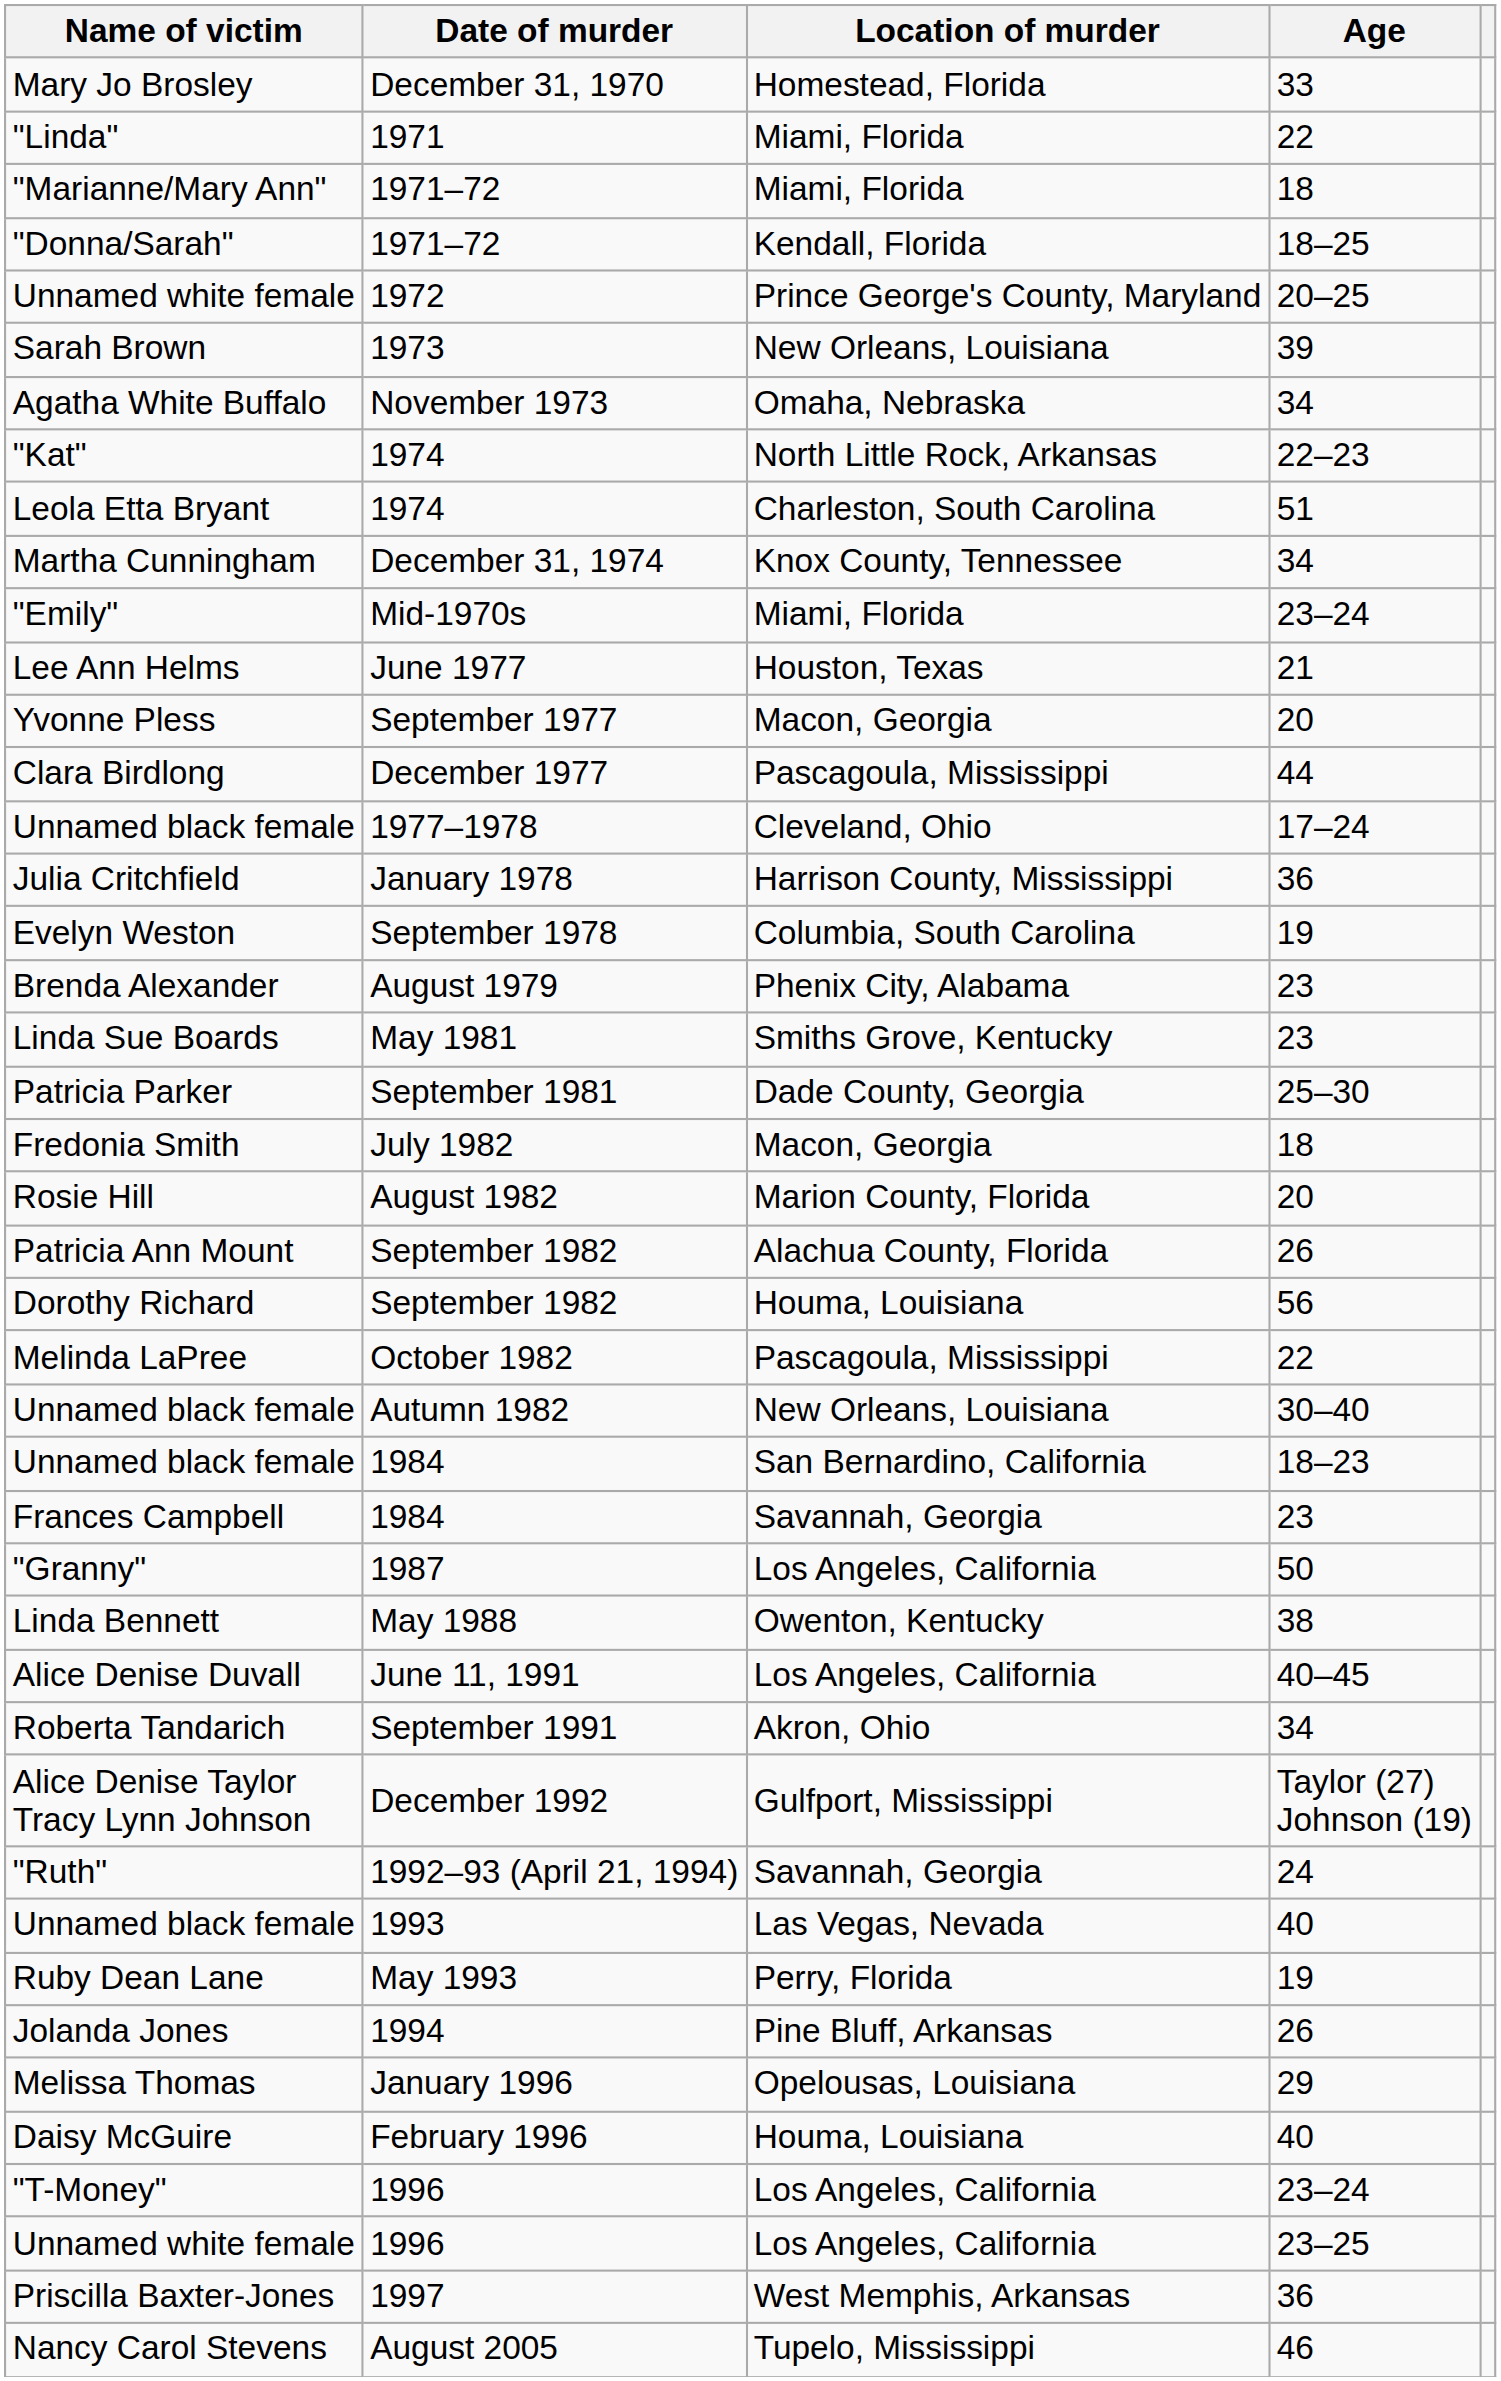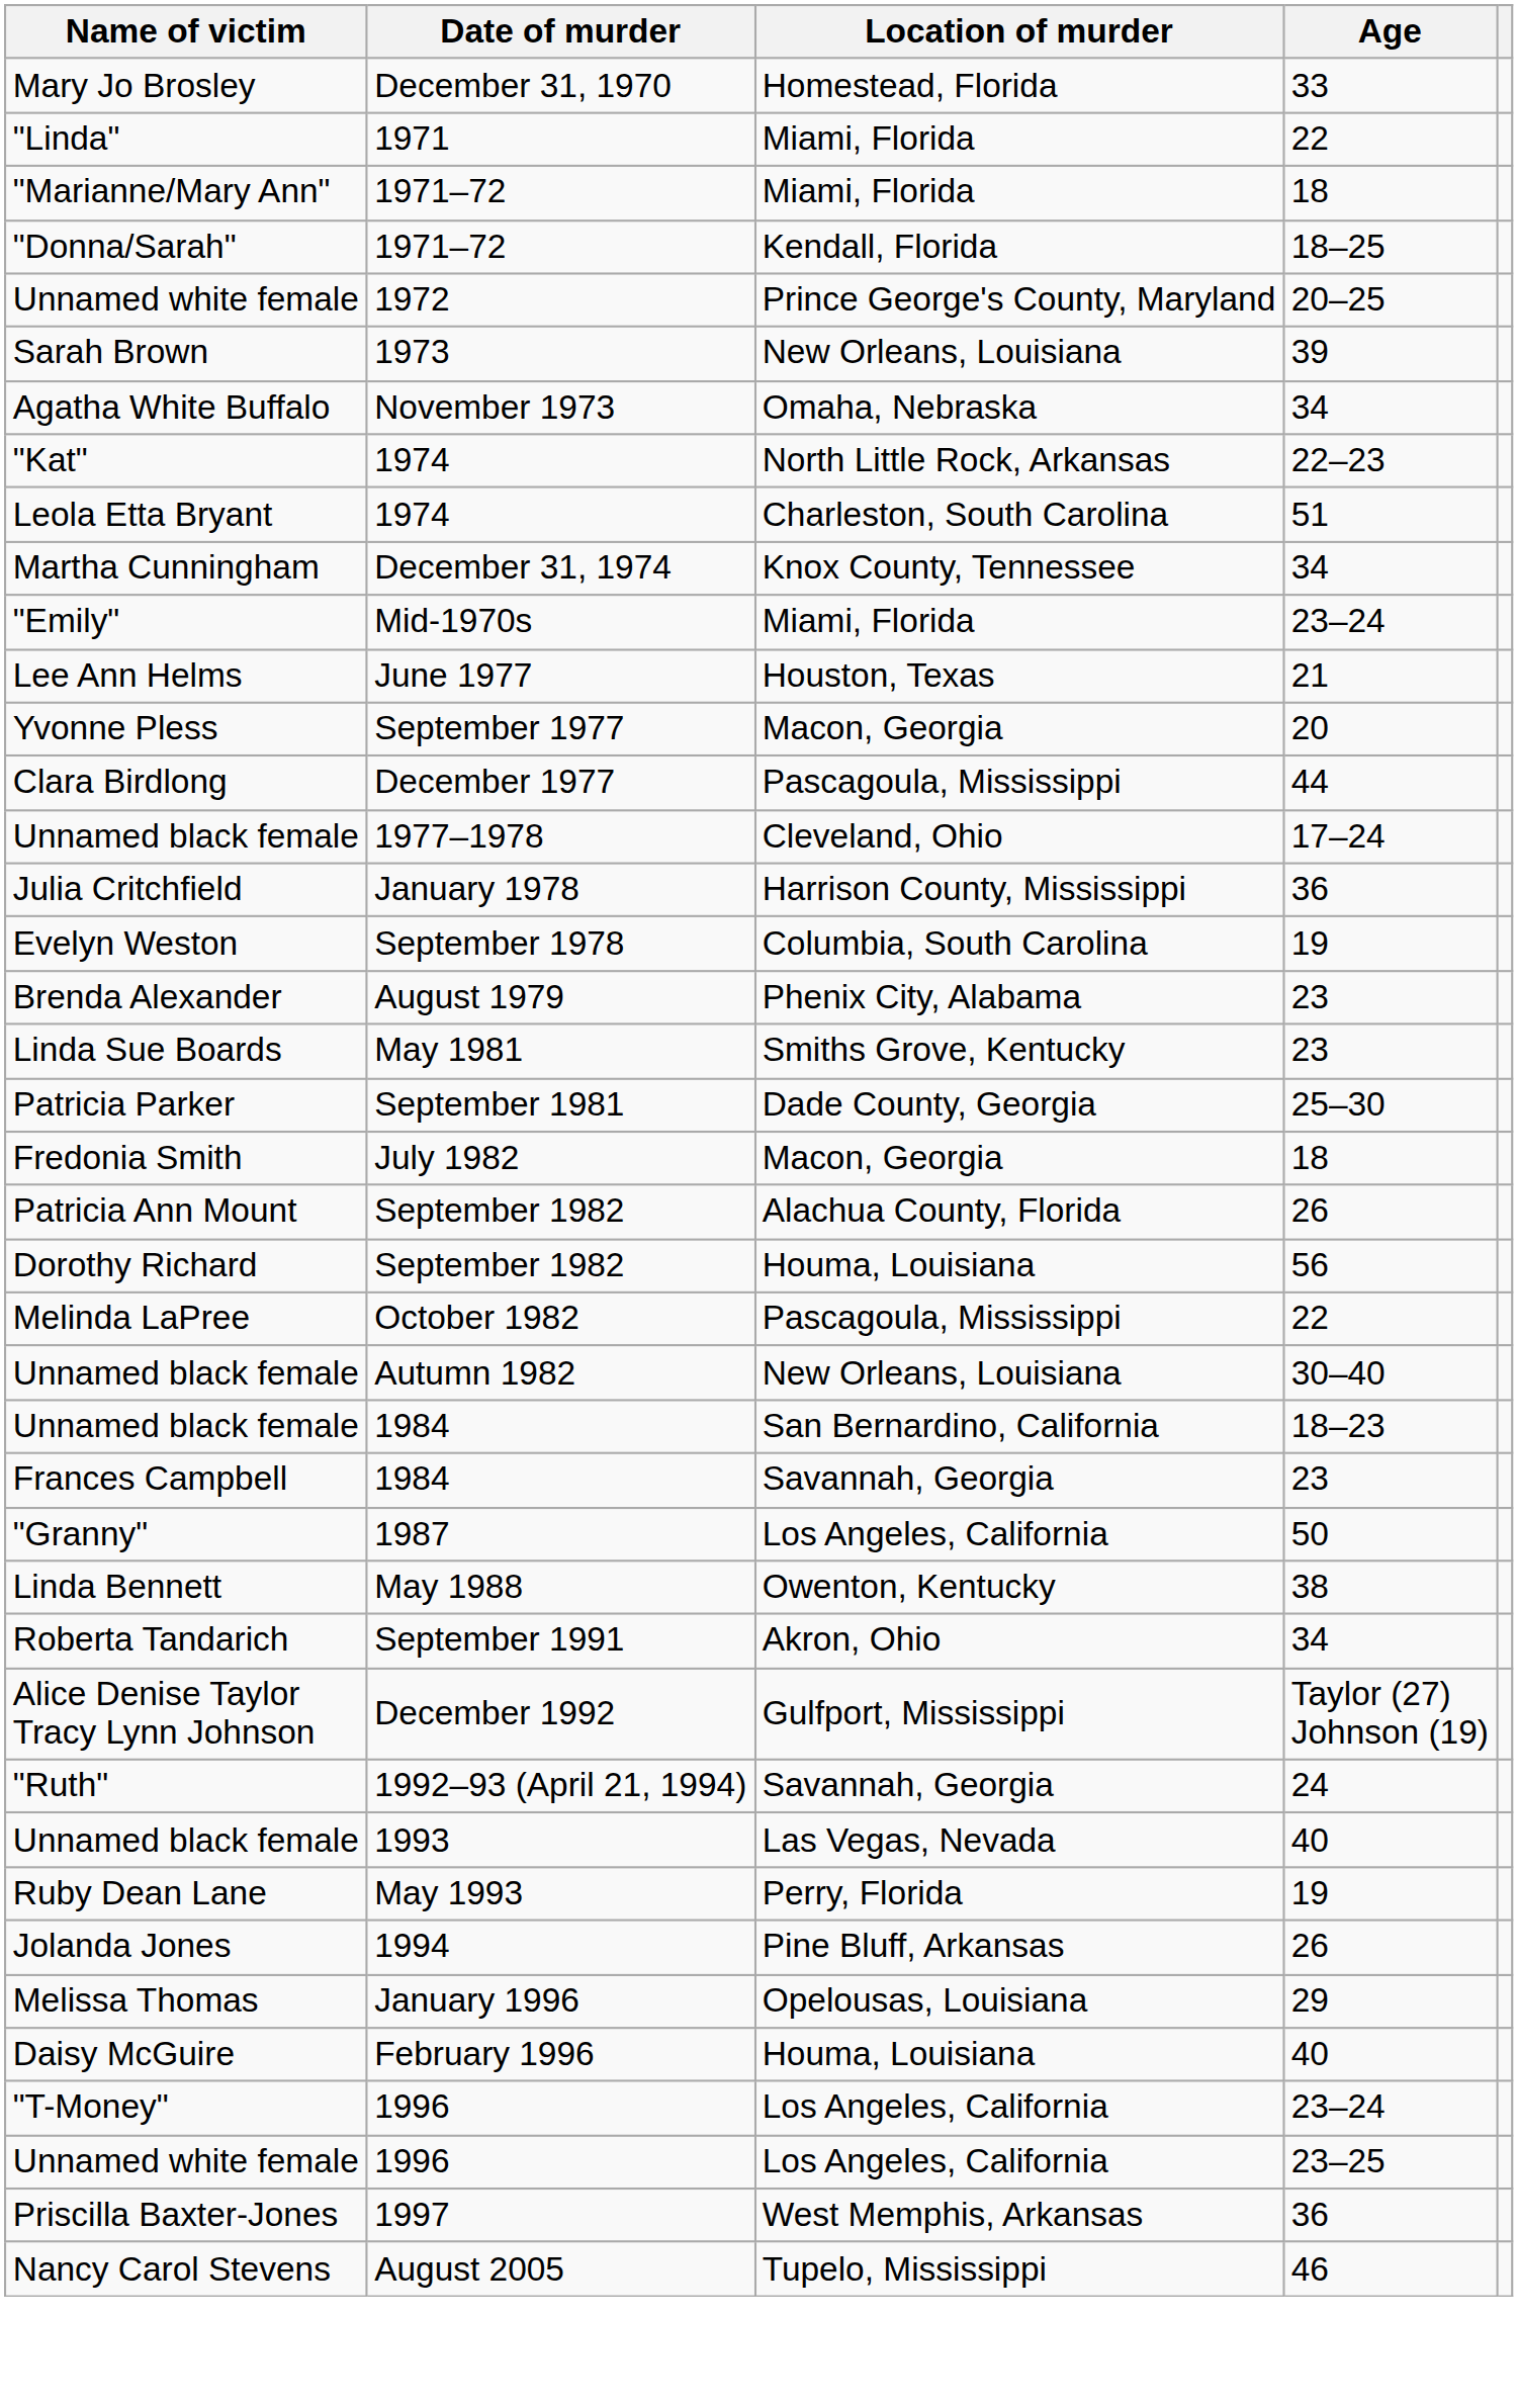 <table class="wikitable sortable">
 <tr>
 <th>Name of victim</th>
 <th>Date of murder</th>
 <th>Location of murder</th>
 <th>Age</th>
 <th class="unsortable"></th>
 </tr>
 <tr>
 <td>Mary Jo Brosley</td>
 <td>December 31, 1970</td>
 <td>Homestead, Florida</td>
 <td>33</td>
 <td></td>
 </tr>
 <tr>
 <td>"Linda"</td>
 <td>1971</td>
 <td>Miami, Florida</td>
 <td>22</td>
 <td></td>
 </tr>
 <tr>
 <td>"Marianne/Mary Ann"</td>
 <td>1971–72</td>
 <td>Miami, Florida</td>
 <td>18</td>
 <td></td>
 </tr>
 <tr>
 <td>"Donna/Sarah"</td>
 <td>1971–72</td>
 <td>Kendall, Florida</td>
 <td>18–25</td>
 <td></td>
 </tr>
 <tr>
 <td>Unnamed white female</td>
 <td>1972</td>
 <td>Prince George's County, Maryland</td>
 <td>20–25</td>
 <td></td>
 </tr>
 <tr>
 <td>Sarah Brown</td>
 <td>1973</td>
 <td>New Orleans, Louisiana</td>
 <td>39</td>
 <td></td>
 </tr>
 <tr>
 <td>Agatha White Buffalo</td>
 <td>November 1973</td>
 <td>Omaha, Nebraska</td>
 <td>34</td>
 <td></td>
 </tr>
 <tr>
 <td>"Kat"</td>
 <td>1974</td>
 <td nowrap>North Little Rock, Arkansas</td>
 <td>22–23</td>
 <td></td>
 </tr>
 <tr>
 <td>Leola Etta Bryant</td>
 <td>1974</td>
 <td>Charleston, South Carolina</td>
 <td>51</td>
 <td></td>
 </tr>
 <tr>
 <td>Martha Cunningham</td>
 <td>December 31, 1974</td>
 <td>Knox County, Tennessee</td>
 <td>34</td>
 <td></td>
 </tr>
 <tr>
 <td>"Emily"</td>
 <td>Mid-1970s</td>
 <td>Miami, Florida</td>
 <td>23–24</td>
 <td></td>
 </tr>
 <tr>
 <td>Lee Ann Helms</td>
 <td>June 1977</td>
 <td>Houston, Texas</td>
 <td>21</td>
 <td></td>
 </tr>
 <tr>
 <td>Yvonne Pless</td>
 <td>September 1977</td>
 <td>Macon, Georgia</td>
 <td>20</td>
 <td></td>
 </tr>
 <tr>
 <td>Clara Birdlong</td>
 <td>December 1977</td>
 <td>Pascagoula, Mississippi</td>
 <td>44</td>
 <td></td>
 </tr>
 <tr>
 <td>Unnamed black female</td>
 <td>1977–1978</td>
 <td>Cleveland, Ohio</td>
 <td>17–24</td>
 <td></td>
 </tr>
 <tr>
 <td>Julia Critchfield</td>
 <td>January 1978</td>
 <td>Harrison County, Mississippi</td>
 <td>36</td>
 <td></td>
 </tr>
 <tr>
 <td>Evelyn Weston</td>
 <td>September 1978</td>
 <td>Columbia, South Carolina</td>
 <td>19</td>
 <td></td>
 </tr>
 <tr>
 <td>Brenda Alexander</td>
 <td>August 1979</td>
 <td>Phenix City, Alabama</td>
 <td>23</td>
 <td></td>
 </tr>
 <tr>
 <td>Linda Sue Boards</td>
 <td>May 1981</td>
 <td>Smiths Grove, Kentucky</td>
 <td>23</td>
 <td></td>
 </tr>
 <tr>
 <td>Patricia Parker</td>
 <td>September 1981</td>
 <td>Dade County, Georgia</td>
 <td>25–30</td>
 <td></td>
 </tr>
 <tr>
 <td>Fredonia Smith</td>
 <td>July 1982</td>
 <td>Macon, Georgia</td>
 <td>18</td>
 <td></td>
 </tr>
 <tr>
-<td>Rosie Hill</td>
-<td>August 1982</td>
-<td>Marion County, Florida</td>
-<td>20</td>
-<td></td>
-</tr>
-<tr>
 <td>Patricia Ann Mount</td>
 <td>September 1982</td>
 <td>Alachua County, Florida</td>
 <td>26</td>
 <td></td>
 </tr>
 <tr>
 <td>Dorothy Richard</td>
 <td>September 1982</td>
 <td>Houma, Louisiana</td>
 <td>56</td>
 <td></td>
 </tr>
 <tr>
 <td>Melinda LaPree</td>
 <td>October 1982</td>
 <td>Pascagoula, Mississippi</td>
 <td>22</td>
 <td></td>
 </tr>
 <tr>
 <td>Unnamed black female</td>
 <td>Autumn 1982</td>
 <td>New Orleans, Louisiana</td>
 <td>30–40</td>
 <td></td>
 </tr>
 <tr>
 <td>Unnamed black female</td>
 <td>1984</td>
 <td>San Bernardino, California</td>
 <td>18–23</td>
 <td></td>
 </tr>
 <tr>
 <td>Frances Campbell</td>
 <td>1984</td>
 <td>Savannah, Georgia</td>
 <td>23</td>
 <td></td>
 </tr>
 <tr>
 <td>"Granny"</td>
 <td>1987</td>
 <td>Los Angeles, California</td>
 <td>50</td>
 <td></td>
 </tr>
 <tr>
 <td>Linda Bennett</td>
 <td>May 1988</td>
 <td>Owenton, Kentucky</td>
 <td>38</td>
-<td></td>
-</tr>
-<tr>
-<td>Alice Denise Duvall</td>
-<td>June 11, 1991</td>
-<td>Los Angeles, California</td>
-<td>40–45</td>
 <td></td>
 </tr>
 <tr>
 <td>Roberta Tandarich</td>
 <td>September 1991</td>
 <td>Akron, Ohio</td>
 <td>34</td>
 <td></td>
 </tr>
 <tr>
 <td>Alice Denise Taylor<br>Tracy Lynn Johnson</td>
 <td>December 1992</td>
 <td>Gulfport, Mississippi</td>
 <td>Taylor (27)<br>Johnson (19)</td>
 <td></td>
 </tr>
 <tr>
 <td>"Ruth"</td>
 <td>1992–93 (April 21, 1994)</td>
 <td>Savannah, Georgia</td>
 <td>24</td>
 <td></td>
 </tr>
 <tr>
 <td>Unnamed black female</td>
 <td>1993</td>
 <td>Las Vegas, Nevada</td>
 <td>40</td>
 <td></td>
 </tr>
 <tr>
 <td>Ruby Dean Lane</td>
 <td>May 1993</td>
 <td>Perry, Florida</td>
 <td>19</td>
 <td></td>
 </tr>
 <tr>
 <td>Jolanda Jones</td>
 <td>1994</td>
 <td>Pine Bluff, Arkansas</td>
 <td>26</td>
 <td></td>
 </tr>
 <tr>
 <td>Melissa Thomas</td>
 <td>January 1996</td>
 <td>Opelousas, Louisiana</td>
 <td>29</td>
 <td></td>
 </tr>
 <tr>
 <td>Daisy McGuire</td>
 <td>February 1996</td>
 <td>Houma, Louisiana</td>
 <td>40</td>
 <td></td>
 </tr>
 <tr>
 <td>"T-Money"</td>
 <td>1996</td>
 <td>Los Angeles, California</td>
 <td>23–24</td>
 <td></td>
 </tr>
 <tr>
 <td>Unnamed white female</td>
 <td>1996</td>
 <td>Los Angeles, California</td>
 <td>23–25</td>
 <td></td>
 </tr>
 <tr>
 <td>Priscilla Baxter-Jones</td>
 <td>1997</td>
 <td>West Memphis, Arkansas</td>
 <td>36</td>
 <td></td>
 </tr>
 <tr>
 <td>Nancy Carol Stevens</td>
 <td>August 2005</td>
 <td>Tupelo, Mississippi</td>
 <td>46</td>
 <td></td>
 </tr>
 </table>
